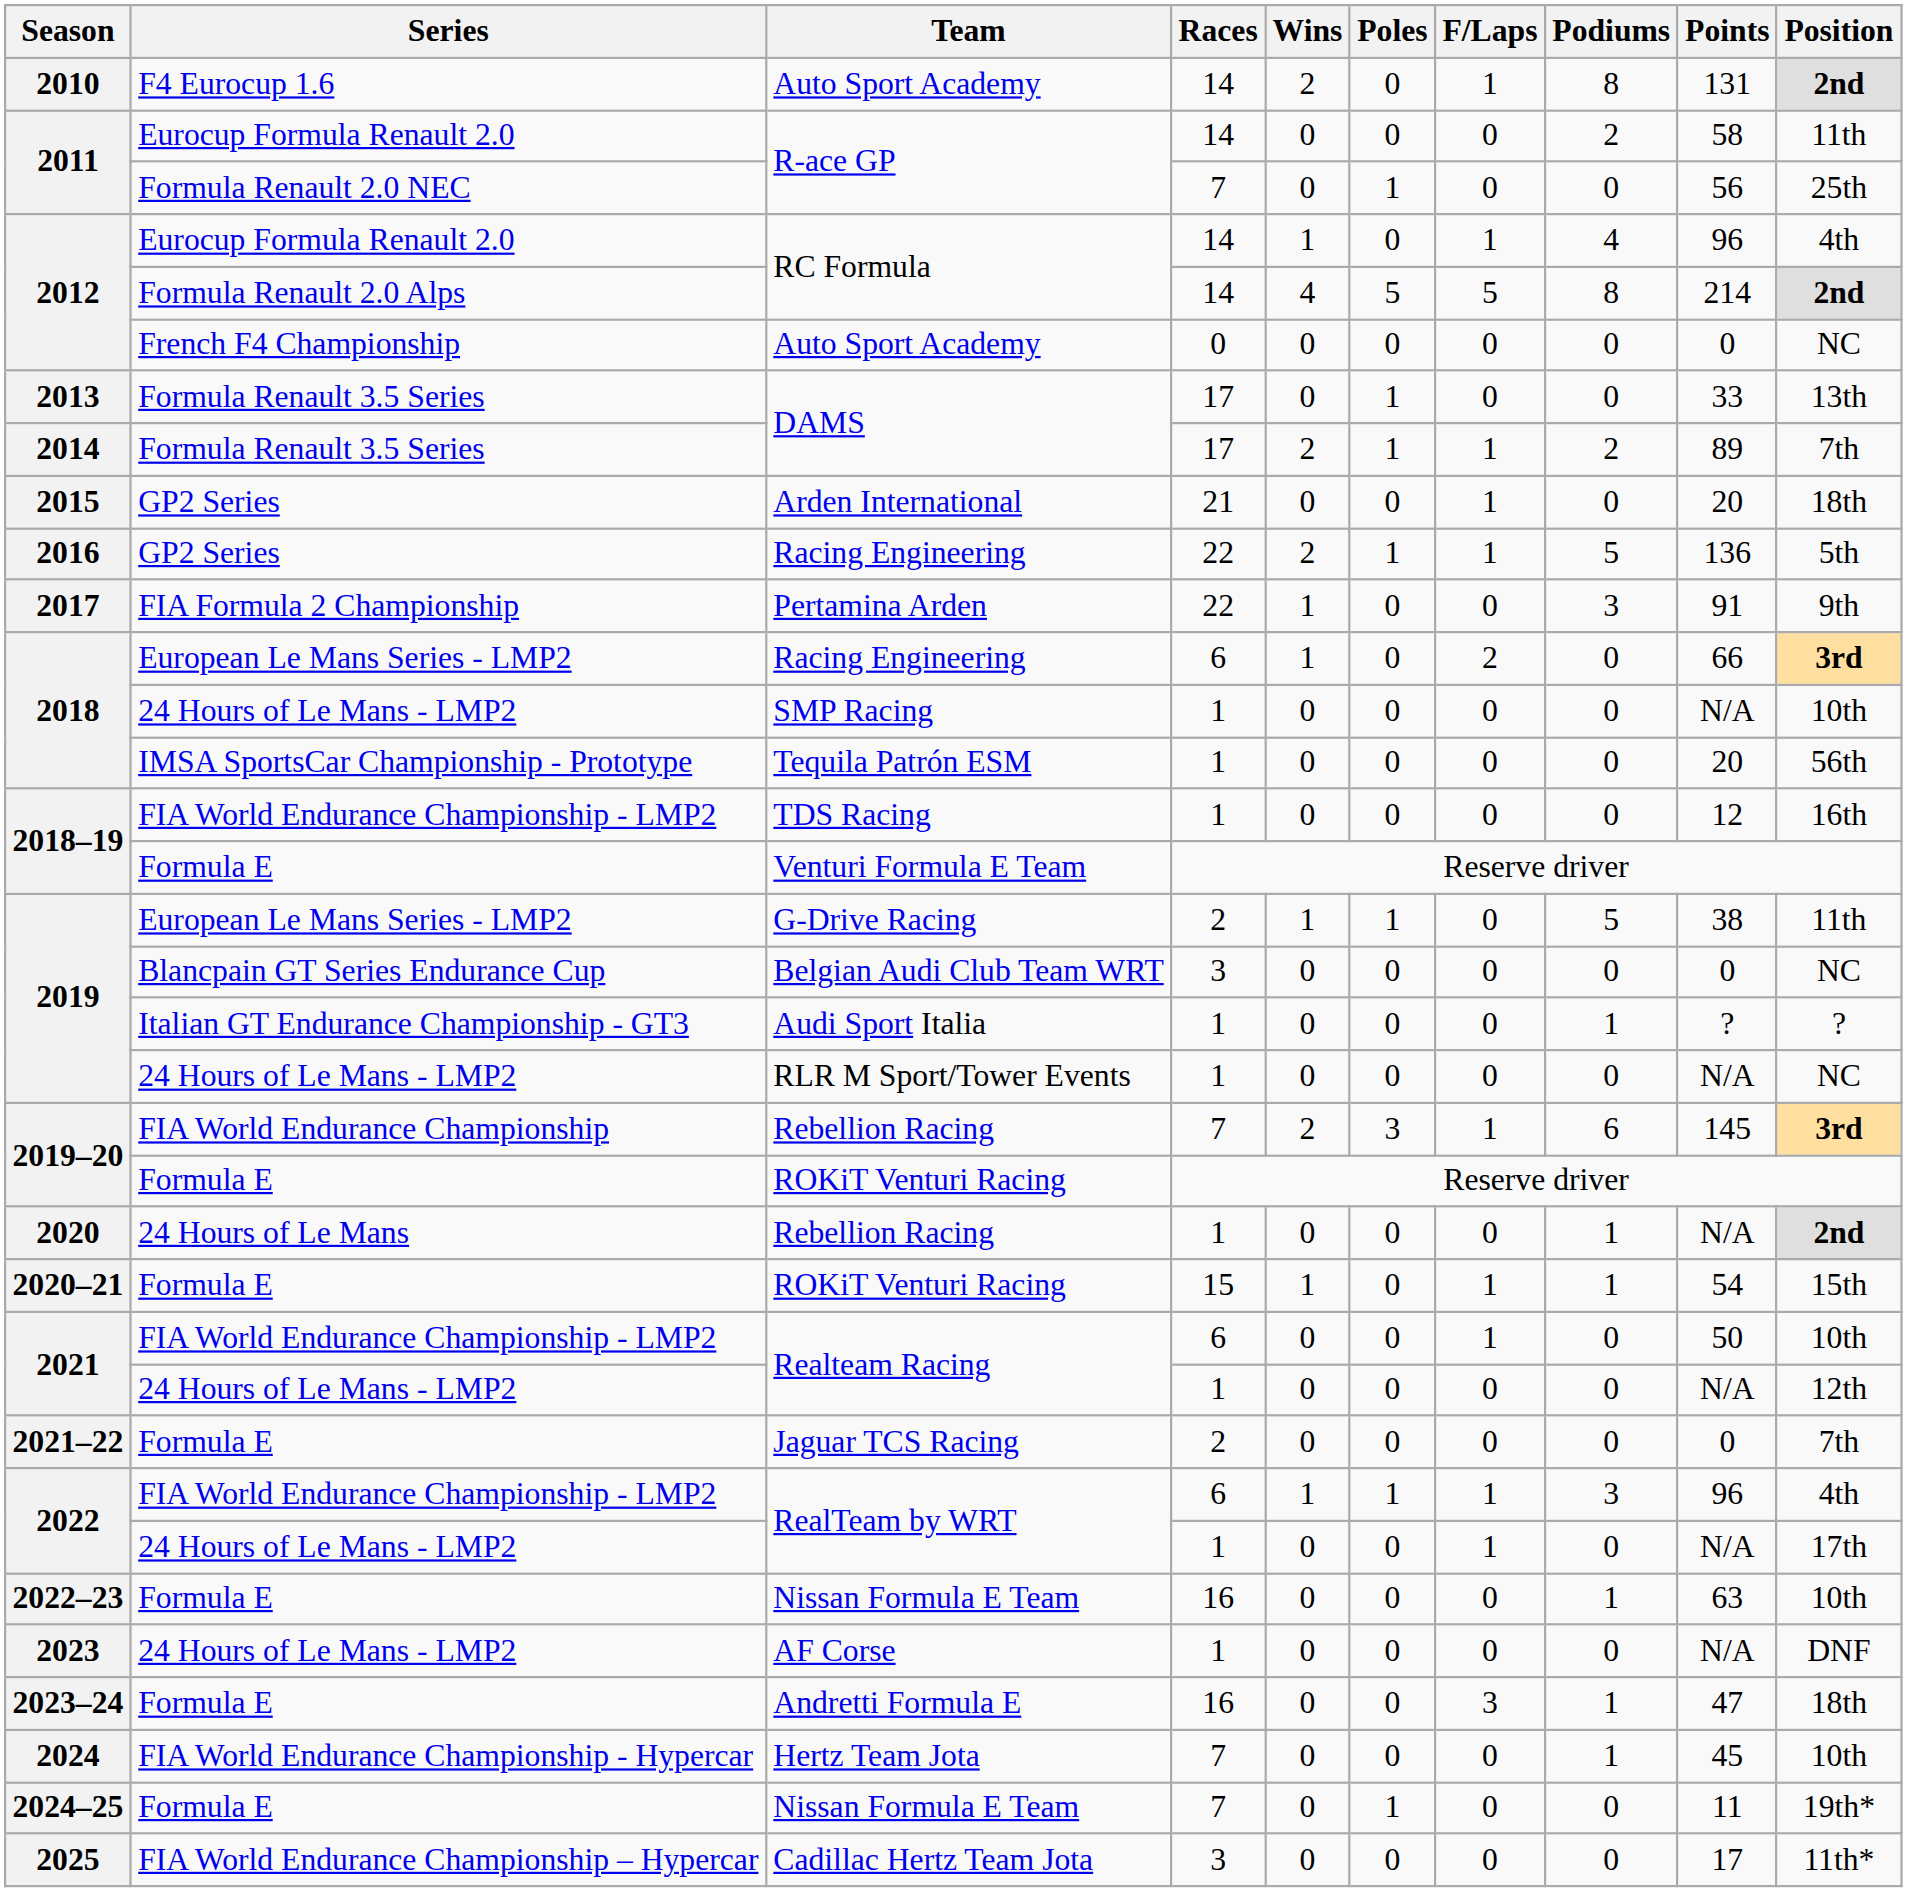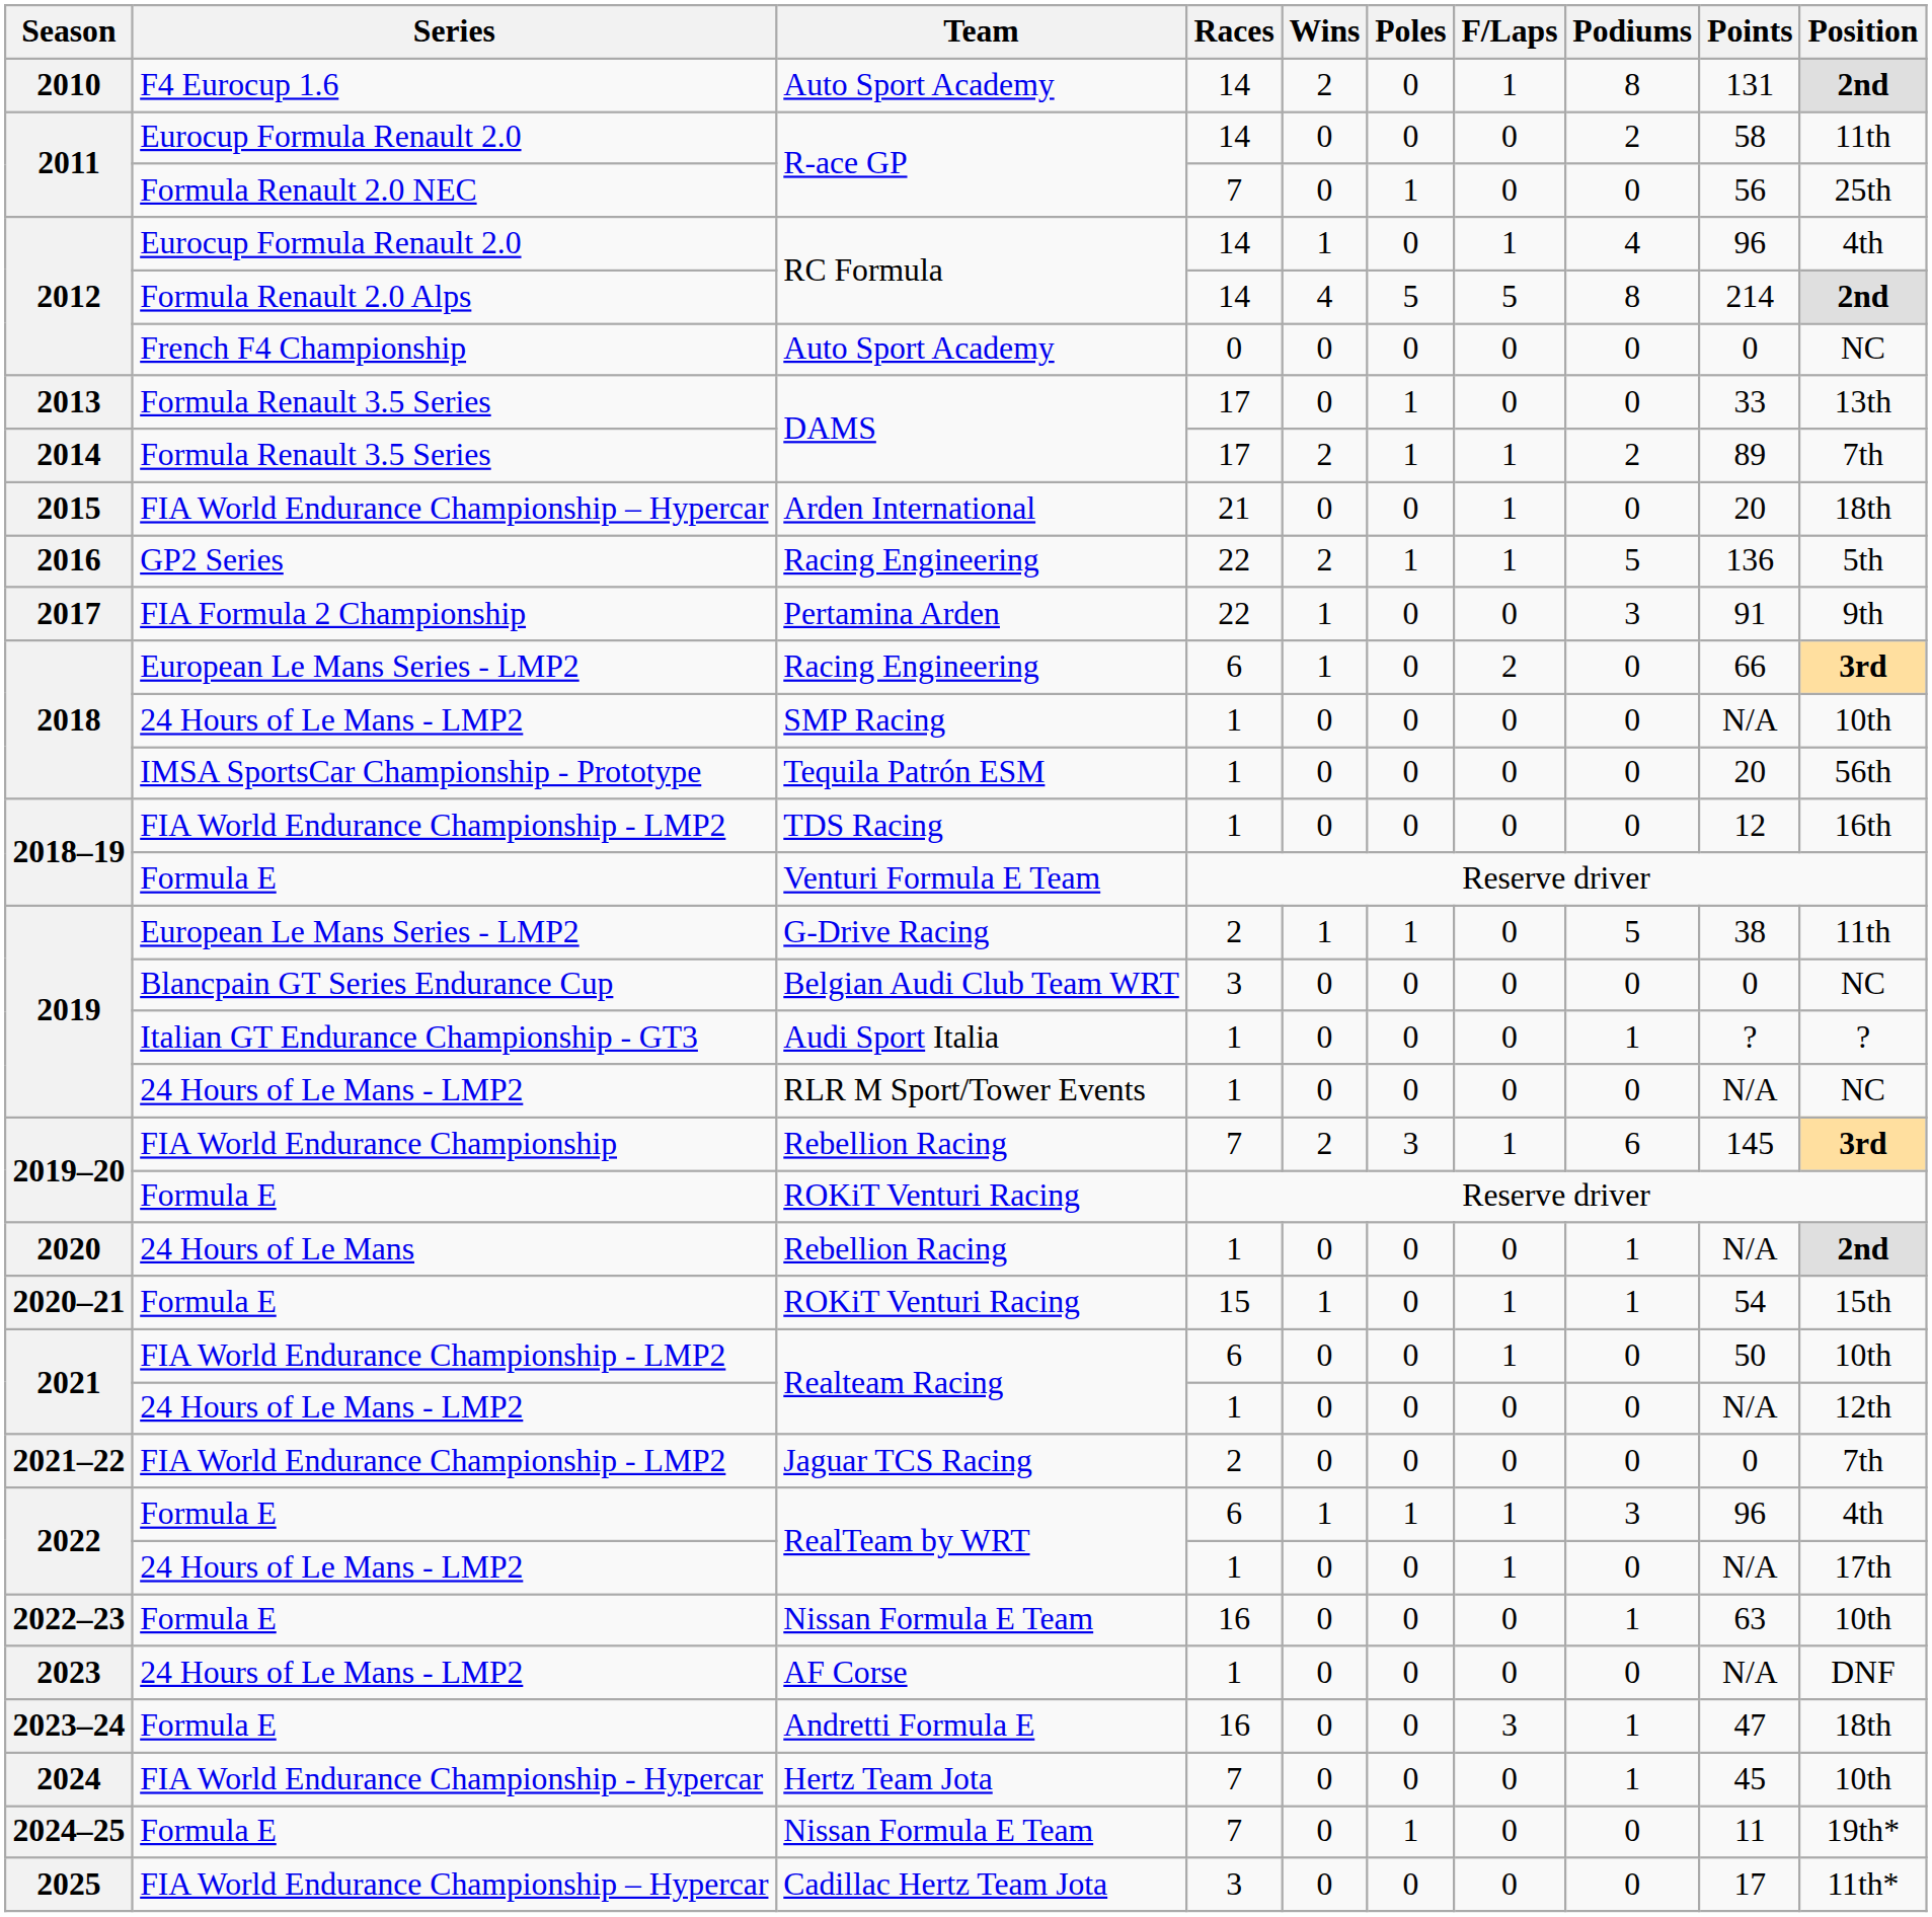 <table class="wikitable" style="font-size: 90%; text-align:center">
 <tr>
 <th>Season</th>
 <th>Series</th>
 <th>Team</th>
 <th>Races</th>
 <th>Wins</th>
 <th>Poles</th>
 <th>F/Laps</th>
 <th>Podiums</th>
 <th>Points</th>
 <th>Position</th>
 </tr>
 <tr>
 <th>2010</th>
 <td align=left><a href='#'>F4 Eurocup 1.6</a></td>
 <td align=left><a href='#'>Auto Sport Academy</a></td>
 <td>14</td>
 <td>2</td>
 <td>0</td>
 <td>1</td>
 <td>8</td>
 <td>131</td>
 <td style="background:#DFDFDF;"><strong>2nd</strong></td>
 </tr>
 <tr>
 <th rowspan=2>2011</th>
 <td align=left><a href='#'>Eurocup Formula Renault 2.0</a></td>
 <td rowspan=2 align=left><a href='#'>R-ace GP</a></td>
 <td>14</td>
 <td>0</td>
 <td>0</td>
 <td>0</td>
 <td>2</td>
 <td>58</td>
 <td>11th</td>
 </tr>
 <tr>
 <td align=left><a href='#'>Formula Renault 2.0 NEC</a></td>
 <td>7</td>
 <td>0</td>
 <td>1</td>
 <td>0</td>
 <td>0</td>
 <td>56</td>
 <td>25th</td>
 </tr>
 <tr>
 <th rowspan=3>2012</th>
 <td align=left><a href='#'>Eurocup Formula Renault 2.0</a></td>
 <td rowspan=2 align=left>RC Formula</td>
 <td>14</td>
 <td>1</td>
 <td>0</td>
 <td>1</td>
 <td>4</td>
 <td>96</td>
 <td>4th</td>
 </tr>
 <tr>
 <td align=left><a href='#'>Formula Renault 2.0 Alps</a></td>
 <td>14</td>
 <td>4</td>
 <td>5</td>
 <td>5</td>
 <td>8</td>
 <td>214</td>
 <td style="background:#DFDFDF;"><strong>2nd</strong></td>
 </tr>
 <tr>
 <td align=left><a href='#'>French F4 Championship</a></td>
 <td align=left><a href='#'>Auto Sport Academy</a></td>
 <td>0</td>
 <td>0</td>
 <td>0</td>
 <td>0</td>
 <td>0</td>
 <td>0</td>
 <td>NC</td>
 </tr>
 <tr>
 <th>2013</th>
 <td align=left><a href='#'>Formula Renault 3.5 Series</a></td>
 <td rowspan=2 align=left><a href='#'>DAMS</a></td>
 <td>17</td>
 <td>0</td>
 <td>1</td>
 <td>0</td>
 <td>0</td>
 <td>33</td>
 <td>13th</td>
 </tr>
 <tr>
 <th>2014</th>
 <td align=left><a href='#'>Formula Renault 3.5 Series</a></td>
 <td>17</td>
 <td>2</td>
 <td>1</td>
 <td>1</td>
 <td>2</td>
 <td>89</td>
 <td>7th</td>
 </tr>
 <tr>
 <th>2015</th>
-<td align=left><a href='#'>GP2 Series</a></td>
+<td align=left><a href='#'>FIA World Endurance Championship – Hypercar</a></td>
 <td align=left><a href='#'>Arden International</a></td>
 <td>21</td>
 <td>0</td>
 <td>0</td>
 <td>1</td>
 <td>0</td>
 <td>20</td>
 <td>18th</td>
 </tr>
 <tr>
 <th>2016</th>
 <td align=left><a href='#'>GP2 Series</a></td>
 <td align=left><a href='#'>Racing Engineering</a></td>
 <td>22</td>
 <td>2</td>
 <td>1</td>
 <td>1</td>
 <td>5</td>
 <td>136</td>
 <td>5th</td>
 </tr>
 <tr>
 <th>2017</th>
 <td align=left><a href='#'>FIA Formula 2 Championship</a></td>
 <td align=left><a href='#'>Pertamina Arden</a></td>
 <td>22</td>
 <td>1</td>
 <td>0</td>
 <td>0</td>
 <td>3</td>
 <td>91</td>
 <td>9th</td>
 </tr>
 <tr>
 <th rowspan=3>2018</th>
 <td align=left><a href='#'>European Le Mans Series - LMP2</a></td>
 <td align=left><a href='#'>Racing Engineering</a></td>
 <td>6</td>
 <td>1</td>
 <td>0</td>
 <td>2</td>
 <td>0</td>
 <td>66</td>
 <td style="background:#FFDF9F;"><strong>3rd</strong></td>
 </tr>
 <tr>
 <td align=left><a href='#'>24 Hours of Le Mans - LMP2</a></td>
 <td align=left><a href='#'>SMP Racing</a></td>
 <td>1</td>
 <td>0</td>
 <td>0</td>
 <td>0</td>
 <td>0</td>
 <td>N/A</td>
 <td>10th</td>
 </tr>
 <tr>
 <td align=left><a href='#'>IMSA SportsCar Championship - Prototype</a></td>
 <td align=left><a href='#'>Tequila Patrón ESM</a></td>
 <td>1</td>
 <td>0</td>
 <td>0</td>
 <td>0</td>
 <td>0</td>
 <td>20</td>
 <td>56th</td>
 </tr>
 <tr>
 <th rowspan=2>2018–19</th>
 <td align=left><a href='#'>FIA World Endurance Championship - LMP2</a></td>
 <td align=left><a href='#'>TDS Racing</a></td>
 <td>1</td>
 <td>0</td>
 <td>0</td>
 <td>0</td>
 <td>0</td>
 <td>12</td>
 <td>16th</td>
 </tr>
 <tr>
 <td align=left><a href='#'>Formula E</a></td>
 <td align=left><a href='#'>Venturi Formula E Team</a></td>
 <td colspan="7">Reserve driver</td>
 </tr>
 <tr>
 <th rowspan="4">2019</th>
 <td align=left><a href='#'>European Le Mans Series - LMP2</a></td>
 <td align=left><a href='#'>G-Drive Racing</a></td>
 <td>2</td>
 <td>1</td>
 <td>1</td>
 <td>0</td>
 <td>5</td>
 <td>38</td>
 <td>11th</td>
 </tr>
 <tr>
 <td align=left><a href='#'>Blancpain GT Series Endurance Cup</a></td>
 <td align=left nowrap><a href='#'>Belgian Audi Club Team WRT</a></td>
 <td>3</td>
 <td>0</td>
 <td>0</td>
 <td>0</td>
 <td>0</td>
 <td>0</td>
 <td>NC</td>
 </tr>
 <tr>
 <td align=left><a href='#'>Italian GT Endurance Championship - GT3</a></td>
 <td align=left><a href='#'>Audi Sport</a> Italia</td>
 <td>1</td>
 <td>0</td>
 <td>0</td>
 <td>0</td>
 <td>1</td>
 <td>?</td>
 <td>?</td>
 </tr>
 <tr>
 <td align=left><a href='#'>24 Hours of Le Mans - LMP2</a></td>
 <td align=left>RLR M Sport/Tower Events</td>
 <td>1</td>
 <td>0</td>
 <td>0</td>
 <td>0</td>
 <td>0</td>
 <td>N/A</td>
 <td>NC</td>
 </tr>
 <tr>
 <th rowspan=2>2019–20</th>
 <td align=left><a href='#'>FIA World Endurance Championship</a></td>
 <td align=left><a href='#'>Rebellion Racing</a></td>
 <td>7</td>
 <td>2</td>
 <td>3</td>
 <td>1</td>
 <td>6</td>
 <td>145</td>
 <td style="background:#FFDF9F;"><strong>3rd</strong></td>
 </tr>
 <tr>
 <td align=left><a href='#'>Formula E</a></td>
 <td align=left><a href='#'>ROKiT Venturi Racing</a></td>
 <td colspan="7">Reserve driver</td>
 </tr>
 <tr>
 <th>2020</th>
 <td align=left><a href='#'>24 Hours of Le Mans</a></td>
 <td align=left><a href='#'>Rebellion Racing</a></td>
 <td>1</td>
 <td>0</td>
 <td>0</td>
 <td>0</td>
 <td>1</td>
 <td>N/A</td>
 <td style="background:#DFDFDF;"><strong>2nd</strong></td>
 </tr>
 <tr>
 <th>2020–21</th>
 <td align=left><a href='#'>Formula E</a></td>
 <td align=left><a href='#'>ROKiT Venturi Racing</a></td>
 <td>15</td>
 <td>1</td>
 <td>0</td>
 <td>1</td>
 <td>1</td>
 <td>54</td>
 <td>15th</td>
 </tr>
 <tr>
 <th rowspan=2>2021</th>
 <td align=left><a href='#'>FIA World Endurance Championship - LMP2</a></td>
 <td align=left rowspan=2><a href='#'>Realteam Racing</a></td>
 <td>6</td>
 <td>0</td>
 <td>0</td>
 <td>1</td>
 <td>0</td>
 <td>50</td>
 <td>10th</td>
 </tr>
 <tr>
 <td align=left><a href='#'>24 Hours of Le Mans - LMP2</a></td>
 <td>1</td>
 <td>0</td>
 <td>0</td>
 <td>0</td>
 <td>0</td>
 <td>N/A</td>
 <td>12th</td>
 </tr>
 <tr>
 <th>2021–22</th>
-<td align=left><a href='#'>Formula E</a></td>
+<td align=left><a href='#'>FIA World Endurance Championship - LMP2</a></td>
 <td align=left><a href='#'>Jaguar TCS Racing</a></td>
 <td>2</td>
 <td>0</td>
 <td>0</td>
 <td>0</td>
 <td>0</td>
 <td>0</td>
 <td>7th</td>
 </tr>
 <tr>
 <th rowspan="2">2022</th>
-<td align=left><a href='#'>FIA World Endurance Championship - LMP2</a></td>
+<td align=left><a href='#'>Formula E</a></td>
 <td rowspan="2" align="left"><a href='#'>RealTeam by WRT</a></td>
 <td>6</td>
 <td>1</td>
 <td>1</td>
 <td>1</td>
 <td>3</td>
 <td>96</td>
 <td>4th</td>
 </tr>
 <tr>
 <td align=left><a href='#'>24 Hours of Le Mans - LMP2</a></td>
 <td>1</td>
 <td>0</td>
 <td>0</td>
 <td>1</td>
 <td>0</td>
 <td>N/A</td>
 <td>17th</td>
 </tr>
 <tr>
 <th>2022–23</th>
 <td align=left><a href='#'>Formula E</a></td>
 <td align=left><a href='#'>Nissan Formula E Team</a></td>
 <td>16</td>
 <td>0</td>
 <td>0</td>
 <td>0</td>
 <td>1</td>
 <td>63</td>
 <td>10th</td>
 </tr>
 <tr>
 <th>2023</th>
 <td align=left><a href='#'>24 Hours of Le Mans - LMP2</a></td>
 <td align=left><a href='#'>AF Corse</a></td>
 <td>1</td>
 <td>0</td>
 <td>0</td>
 <td>0</td>
 <td>0</td>
 <td>N/A</td>
 <td>DNF</td>
 </tr>
 <tr>
 <th>2023–24</th>
 <td align=left><a href='#'>Formula E</a></td>
 <td align=left><a href='#'>Andretti Formula E</a></td>
 <td>16</td>
 <td>0</td>
 <td>0</td>
 <td>3</td>
 <td>1</td>
 <td>47</td>
 <td>18th</td>
 </tr>
 <tr>
 <th>2024</th>
 <td align=left nowrap><a href='#'>FIA World Endurance Championship - Hypercar</a></td>
 <td align=left><a href='#'>Hertz Team Jota</a></td>
 <td>7</td>
 <td>0</td>
 <td>0</td>
 <td>0</td>
 <td>1</td>
 <td>45</td>
 <td>10th</td>
 </tr>
 <tr>
 <th nowrap>2024–25</th>
 <td align=left><a href='#'>Formula E</a></td>
 <td align=left><a href='#'>Nissan Formula E Team</a></td>
 <td>7</td>
 <td>0</td>
 <td>1</td>
 <td>0</td>
 <td>0</td>
 <td>11</td>
 <td>19th*</td>
 </tr>
 <tr>
 <th>2025</th>
 <td align=left><a href='#'>FIA World Endurance Championship – Hypercar</a></td>
 <td align=left><a href='#'>Cadillac Hertz Team Jota</a></td>
 <td>3</td>
 <td>0</td>
 <td>0</td>
 <td>0</td>
 <td>0</td>
 <td>17</td>
 <td>11th*</td>
 </tr>
 </table>
